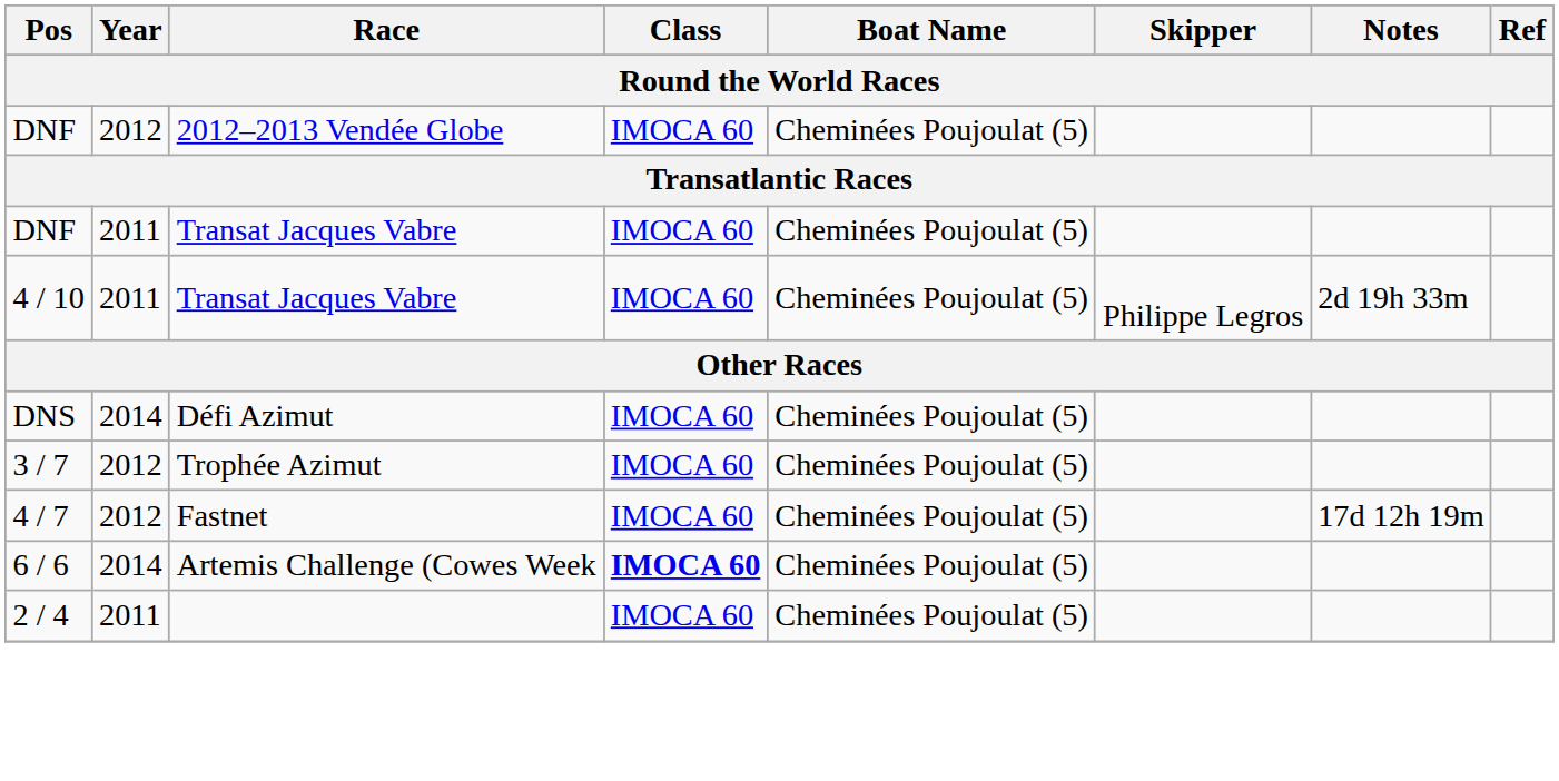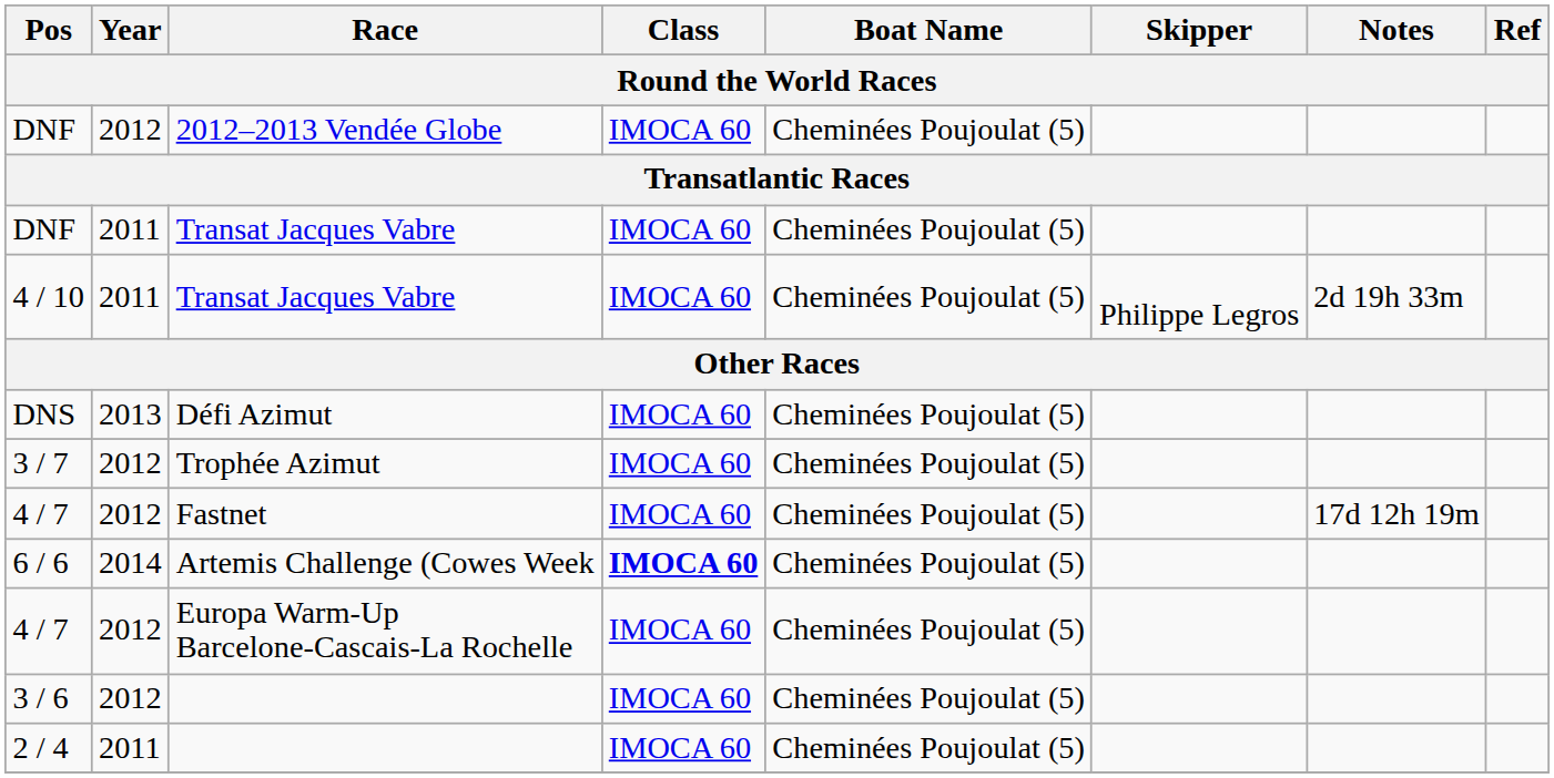 <table class="wikitable sortable">
 <tr>
 <th>Pos</th>
 <th>Year</th>
 <th>Race</th>
 <th>Class</th>
 <th>Boat Name</th>
 <th>Skipper</th>
 <th>Notes</th>
 <th>Ref</th>
 </tr>
 <tr>
 <th colspan = 8><strong>Round the World Races</strong></th>
 </tr>
 <tr>
 <td>DNF</td>
 <td>2012</td>
 <td><a href='#'>2012–2013 Vendée Globe</a></td>
 <td><a href='#'>IMOCA 60</a></td>
 <td>Cheminées Poujoulat (5)</td>
 <td></td>
 <td></td>
 <td></td>
 </tr>
 <tr>
 <th colspan = 8><strong>Transatlantic Races</strong></th>
 </tr>
 <tr>
 <td>DNF</td>
 <td>2011</td>
 <td><a href='#'>Transat Jacques Vabre</a></td>
 <td><a href='#'>IMOCA 60</a></td>
 <td>Cheminées Poujoulat (5)</td>
 <td> <br> </td>
 <td></td>
 </tr>
 <tr>
 <td>4 / 10</td>
 <td>2011</td>
 <td><a href='#'>Transat Jacques Vabre</a></td>
 <td><a href='#'>IMOCA 60</a></td>
 <td>Cheminées Poujoulat (5)</td>
 <td> <br> Philippe Legros</td>
 <td>2d 19h 33m</td>
 <td></td>
 </tr>
 <tr>
 <th colspan = 8><strong>Other Races</strong></th>
 </tr>
 <tr>
 <td>DNS</td>
-<td>2014</td>
+<td>2013</td>
 <td>Défi Azimut</td>
 <td><a href='#'>IMOCA 60</a></td>
 <td>Cheminées Poujoulat (5)</td>
 <td></td>
 <td></td>
 <td></td>
 </tr>
 <tr>
 <td>3 / 7</td>
 <td>2012</td>
 <td>Trophée Azimut</td>
 <td><a href='#'>IMOCA 60</a></td>
 <td>Cheminées Poujoulat (5)</td>
 <td></td>
 <td></td>
 <td></td>
 </tr>
 <tr>
 <td>4 / 7</td>
 <td>2012</td>
 <td>Fastnet</td>
 <td><a href='#'>IMOCA 60</a></td>
 <td>Cheminées Poujoulat (5)</td>
 <td></td>
 <td>17d 12h 19m</td>
 <td></td>
 </tr>
 <tr>
 <td>6 / 6</td>
 <td>2014</td>
 <td>Artemis Challenge (Cowes Week</td>
 <td><strong><a href='#'>IMOCA 60</a></strong></td>
 <td>Cheminées Poujoulat (5)</td>
 <td></td>
 <td></td>
 <td></td>
 </tr>
 <tr>
+<td>4 / 7</td>
+<td>2012</td>
+<td>Europa Warm-Up<br>Barcelone-Cascais-La Rochelle</td>
+<td><a href='#'>IMOCA 60</a></td>
+<td>Cheminées Poujoulat (5)</td>
+<td></td>
+<td></td>
+<td></td>
+</tr>
+<tr>
+<td>3 / 6</td>
+<td>2012</td>
+<td></td>
+<td><a href='#'>IMOCA 60</a></td>
+<td>Cheminées Poujoulat (5)</td>
+<td></td>
+<td></td>
+<td></td>
+</tr>
+<tr>
 <td>2 / 4</td>
 <td>2011</td>
 <td></td>
 <td><a href='#'>IMOCA 60</a></td>
 <td>Cheminées Poujoulat (5)</td>
 <td></td>
 <td></td>
 <td></td>
 </tr>
 <tr>
 </tr>
 </table>
